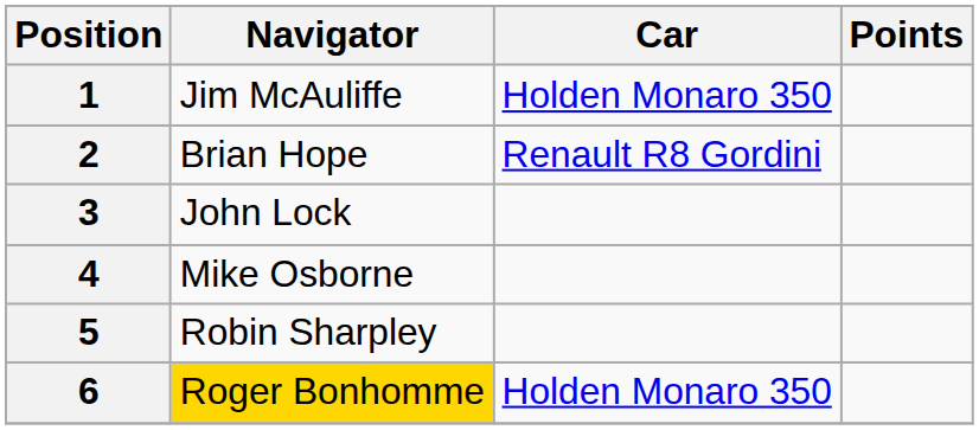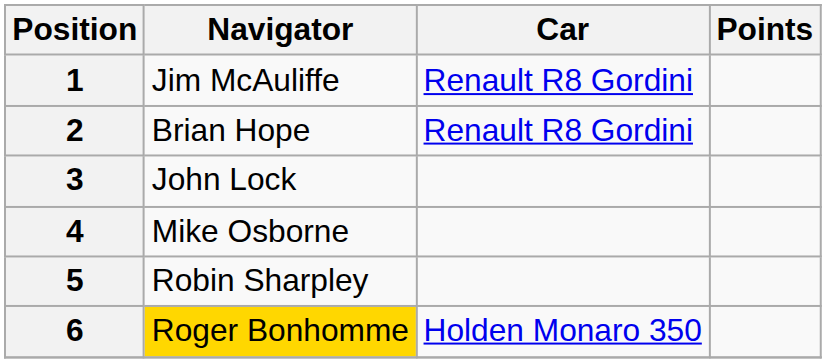 <table class="wikitable" border="1">
 <tr>
 <th>Position</th>
 <th>Navigator</th>
 <th>Car</th>
 <th>Points</th>
 </tr>
 <tr>
 <th>1</th>
 <td>Jim McAuliffe</td>
-<td><a href='#'>Holden Monaro 350</a></td>
+<td><a href='#'>Renault R8 Gordini</a></td>
 <td align="center"></td>
 </tr>
 <tr>
 <th>2</th>
 <td>Brian Hope</td>
 <td><a href='#'>Renault R8 Gordini</a></td>
 <td align="center"></td>
 </tr>
 <tr>
 <th>3</th>
 <td>John Lock</td>
 <td></td>
 <td align="center"></td>
 </tr>
 <tr>
 <th>4</th>
 <td>Mike Osborne</td>
 <td></td>
 <td align="center"></td>
 </tr>
 <tr>
 <th>5</th>
 <td>Robin Sharpley</td>
 <td></td>
 <td align="center"></td>
 </tr>
 <tr>
 <th>6</th>
 <td style="background: gold;">Roger Bonhomme</td>
 <td><a href='#'>Holden Monaro 350</a></td>
 <td align="center"></td>
 </tr>
 <tr>
 </tr>
 </table>
